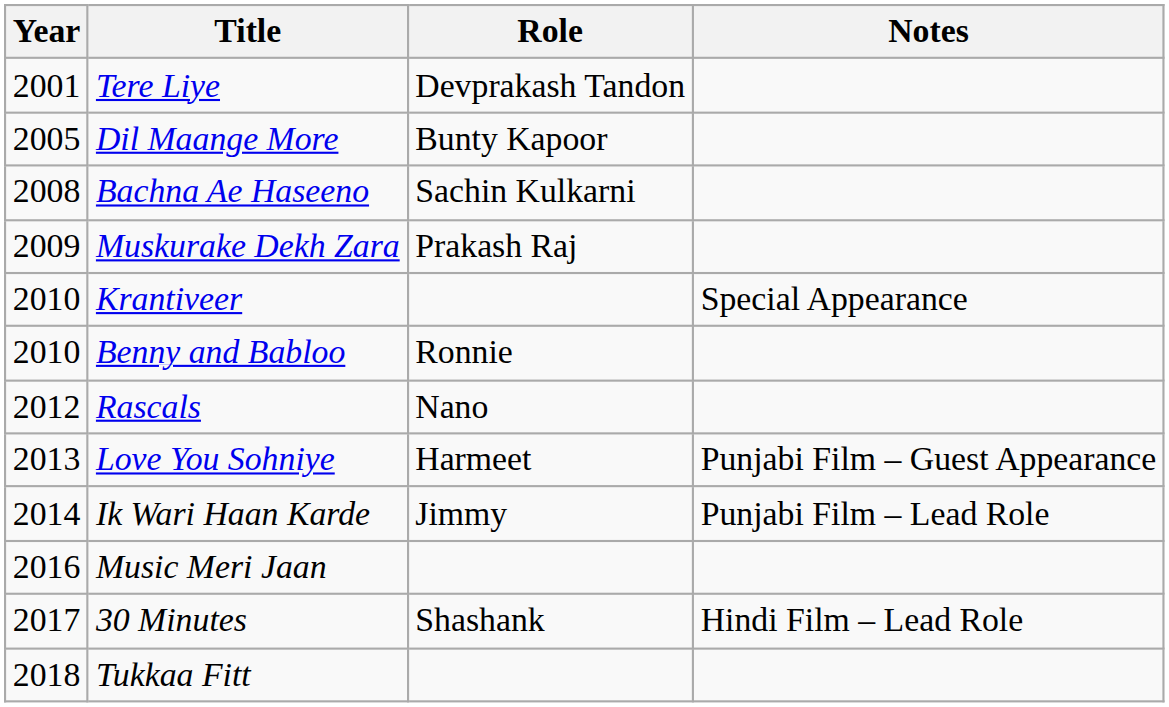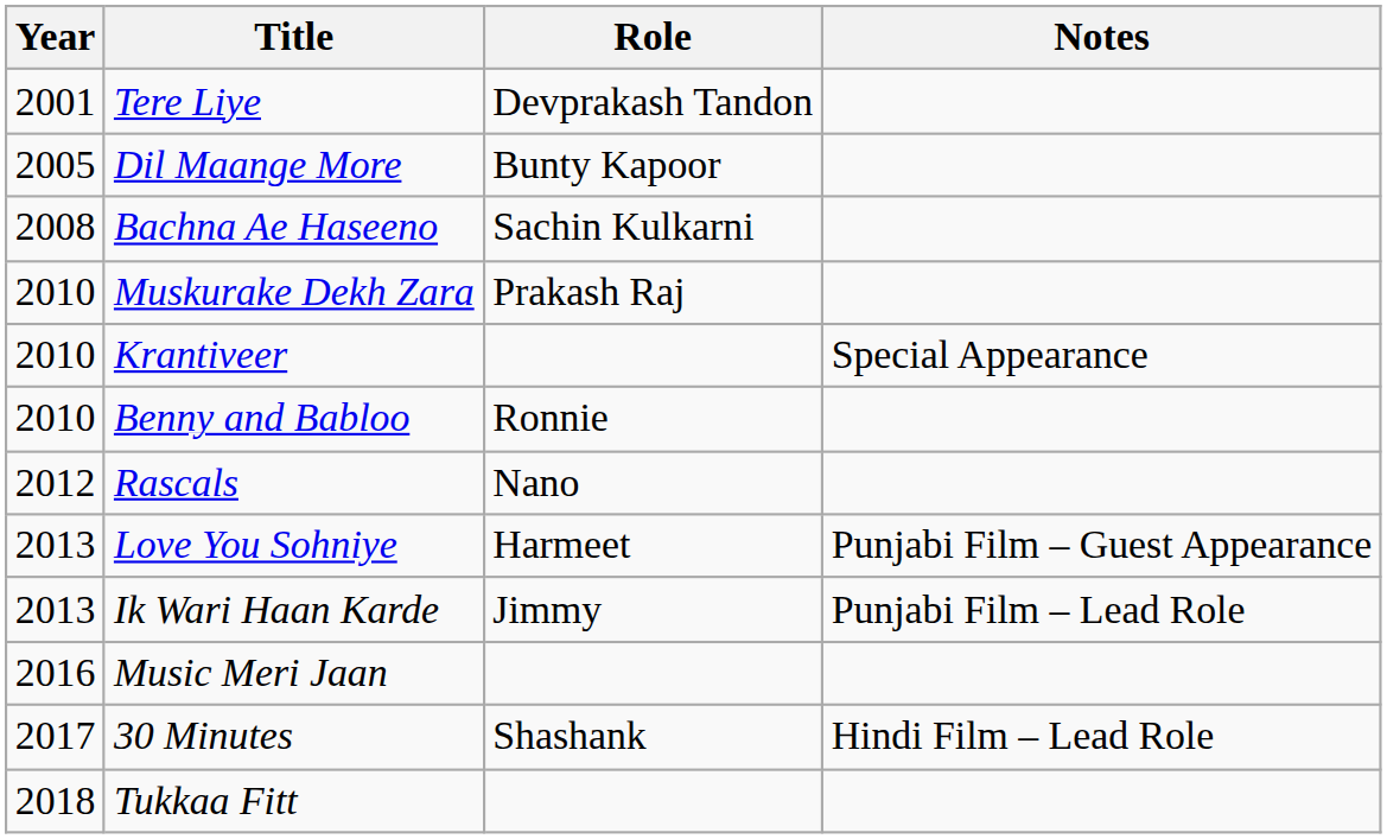 <table class="wikitable sortable">
 <tr>
 <th>Year</th>
 <th>Title</th>
 <th>Role</th>
 <th>Notes</th>
 </tr>
 <tr>
 <td>2001</td>
 <td><em><a href='#'>Tere Liye</a></em></td>
 <td>Devprakash Tandon</td>
 <td></td>
 </tr>
 <tr>
 <td>2005</td>
 <td><em><a href='#'>Dil Maange More</a></em></td>
 <td>Bunty Kapoor</td>
 <td></td>
 </tr>
 <tr>
 <td>2008</td>
 <td><em><a href='#'>Bachna Ae Haseeno</a></em></td>
 <td>Sachin Kulkarni</td>
 <td></td>
 </tr>
 <tr>
-<td>2009</td>
+<td>2010</td>
 <td><em><a href='#'>Muskurake Dekh Zara</a></em></td>
 <td>Prakash Raj</td>
 <td></td>
 </tr>
 <tr>
 <td>2010</td>
 <td><em><a href='#'>Krantiveer</a></em></td>
 <td></td>
 <td>Special Appearance</td>
 </tr>
 <tr>
 <td>2010</td>
 <td><em><a href='#'>Benny and Babloo</a></em></td>
 <td>Ronnie</td>
 <td></td>
 </tr>
 <tr>
 <td>2012</td>
 <td><em><a href='#'>Rascals</a></em></td>
 <td>Nano</td>
 <td></td>
 </tr>
 <tr>
 <td>2013</td>
 <td><em><a href='#'>Love You Sohniye</a></em></td>
 <td>Harmeet</td>
 <td>Punjabi Film – Guest Appearance</td>
 </tr>
 <tr>
-<td>2014</td>
+<td>2013</td>
 <td><em>Ik Wari Haan Karde</em></td>
 <td>Jimmy</td>
 <td>Punjabi Film – Lead Role</td>
 </tr>
 <tr>
 <td>2016</td>
 <td><em>Music Meri Jaan</em></td>
 <td></td>
 <td></td>
 </tr>
 <tr>
 <td>2017</td>
 <td><em>30 Minutes</em></td>
 <td>Shashank</td>
 <td>Hindi Film – Lead Role</td>
 </tr>
 <tr>
 <td>2018</td>
 <td><em>Tukkaa Fitt</em></td>
 <td></td>
 <td></td>
 </tr>
 </table>
